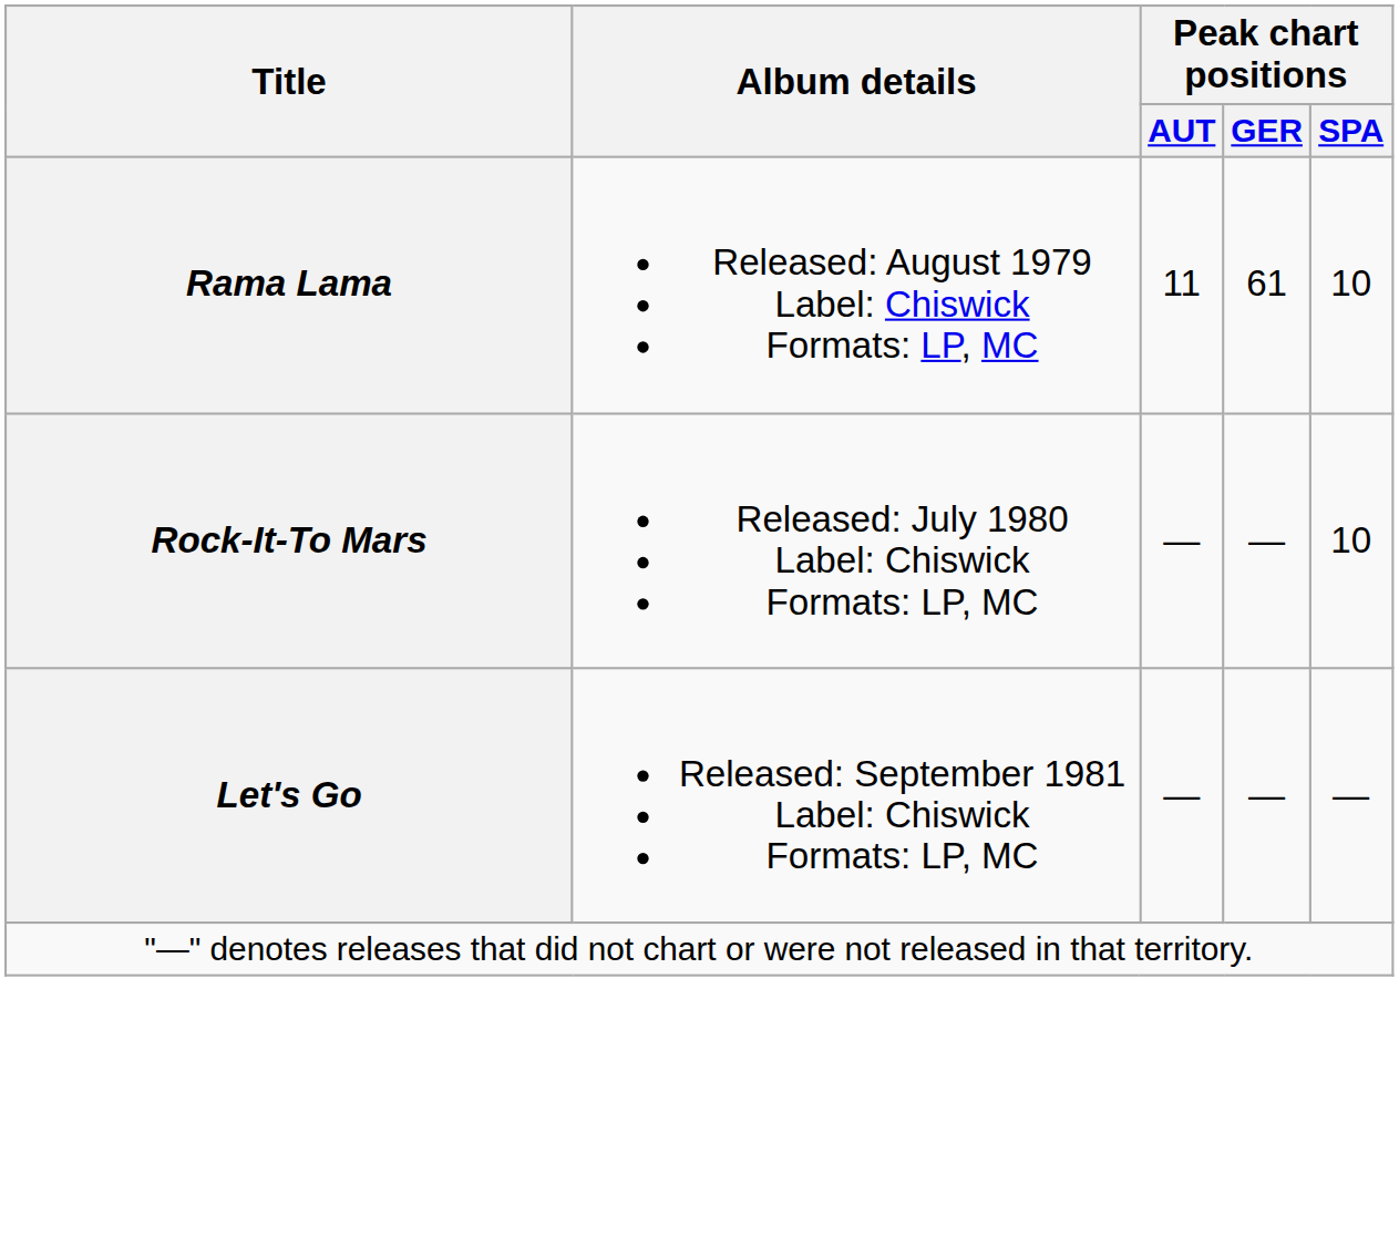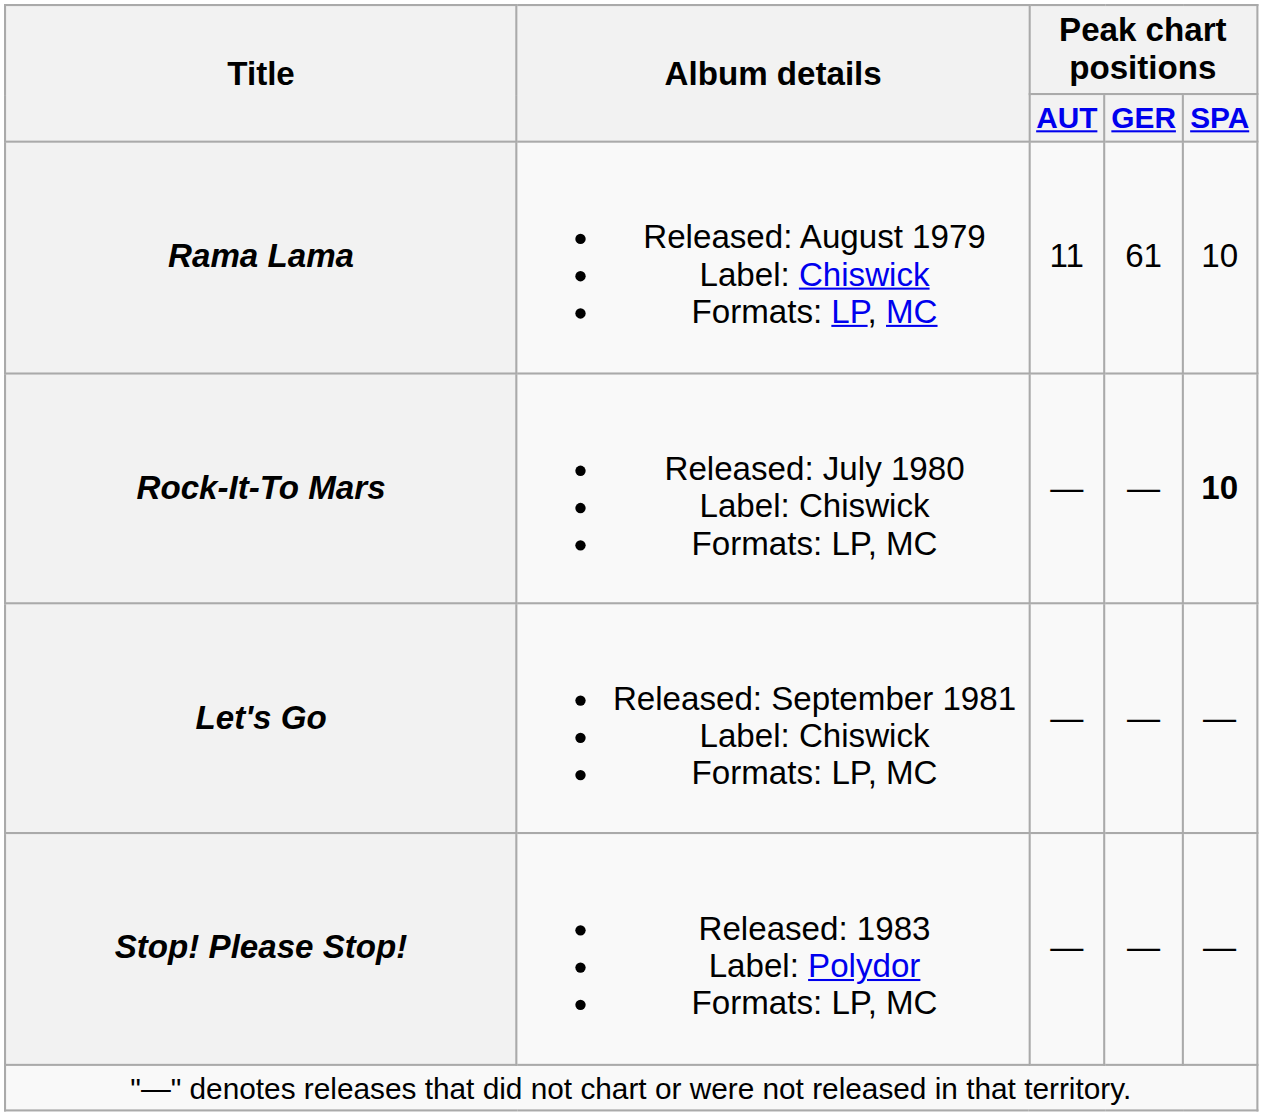 <table class="wikitable plainrowheaders" style="text-align:center;">
 <tr>
 <th rowspan="2" scope="col" style="width:15em;">Title</th>
 <th rowspan="2" scope="col" style="width:15em;">Album details</th>
 <th colspan="3">Peak chart positions</th>
 </tr>
 <tr>
 <th scope="col" style="width:2em;font-size:90%;"><a href='#'>AUT</a><br></th>
 <th scope="col" style="width:2em;font-size:90%;"><a href='#'>GER</a><br></th>
 <th scope="col" style="width:2em;font-size:90%;"><a href='#'>SPA</a><br></th>
 </tr>
 <tr>
 <th scope="row"><em>Rama Lama</em></th>
 <td><br><ul><li>Released: August 1979</li><li>Label: <a href='#'>Chiswick</a></li><li>Formats: <a href='#'>LP</a>, <a href='#'>MC</a></li></ul></td>
 <td>11</td>
 <td>61</td>
 <td>10</td>
 </tr>
 <tr>
 <th scope="row"><em>Rock-It-To Mars</em></th>
 <td><br><ul><li>Released: July 1980</li><li>Label: Chiswick</li><li>Formats: LP, MC</li></ul></td>
 <td>—</td>
 <td>—</td>
-<td>10</td>
+<td><strong>10</strong></td>
 </tr>
 <tr>
 <th scope="row"><em>Let's Go</em></th>
 <td><br><ul><li>Released: September 1981</li><li>Label: Chiswick</li><li>Formats: LP, MC</li></ul></td>
 <td>—</td>
 <td>—</td>
 <td>—</td>
 </tr>
 <tr>
+<th scope="row"><em>Stop! Please Stop!</em></th>
+<td><br><ul><li>Released: 1983</li><li>Label: <a href='#'>Polydor</a></li><li>Formats: LP, MC</li></ul></td>
+<td>—</td>
+<td>—</td>
+<td>—</td>
+</tr>
+<tr>
 <td colspan="5" style="font-size:90%">"—" denotes releases that did not chart or were not released in that territory.</td>
 </tr>
 </table>
